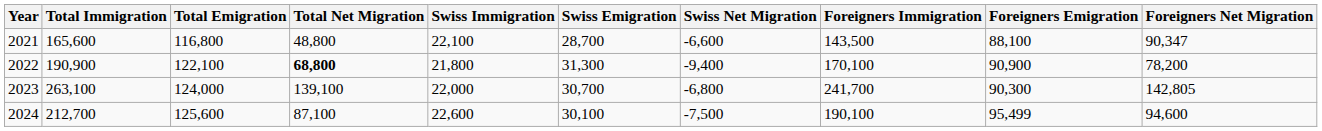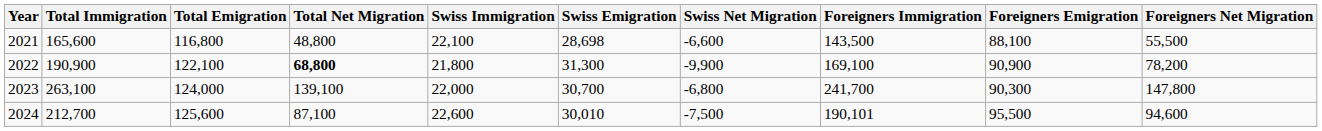 <table class="wikitable sortable">
 <tr>
 <th>Year</th>
 <th>Total Immigration</th>
 <th>Total Emigration</th>
 <th>Total Net Migration</th>
 <th>Swiss Immigration</th>
 <th>Swiss Emigration</th>
 <th>Swiss Net Migration</th>
 <th>Foreigners Immigration</th>
 <th>Foreigners Emigration</th>
 <th>Foreigners Net Migration</th>
 </tr>
 <tr>
 <td>2021</td>
 <td>165,600</td>
 <td>116,800</td>
 <td>48,800</td>
 <td>22,100</td>
-<td>28,700</td>
+<td>28,698</td>
 <td>-6,600</td>
 <td>143,500</td>
 <td>88,100</td>
-<td>90,347</td>
+<td>55,500</td>
 </tr>
 <tr>
 <td>2022</td>
 <td>190,900</td>
 <td>122,100</td>
 <td><strong>68,800</strong></td>
 <td>21,800</td>
 <td>31,300</td>
-<td>-9,400</td>
-<td>170,100</td>
+<td>-9,900</td>
+<td>169,100</td>
 <td>90,900</td>
 <td>78,200</td>
 </tr>
 <tr>
 <td>2023</td>
 <td>263,100</td>
 <td>124,000</td>
 <td>139,100</td>
 <td>22,000</td>
 <td>30,700</td>
 <td>-6,800</td>
 <td>241,700</td>
 <td>90,300</td>
-<td>142,805</td>
+<td>147,800</td>
 </tr>
 <tr>
 <td>2024</td>
 <td>212,700</td>
 <td>125,600</td>
 <td>87,100</td>
 <td>22,600</td>
-<td>30,100</td>
+<td>30,010</td>
 <td>-7,500</td>
-<td>190,100</td>
-<td>95,499</td>
+<td>190,101</td>
+<td>95,500</td>
 <td>94,600</td>
 </tr>
 </table>
